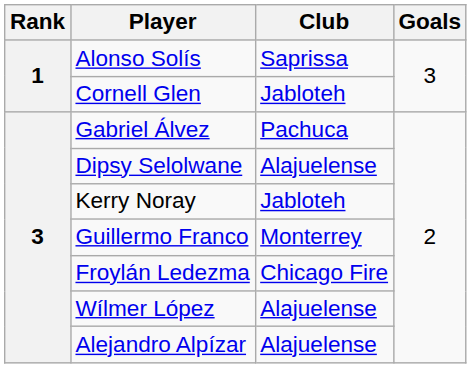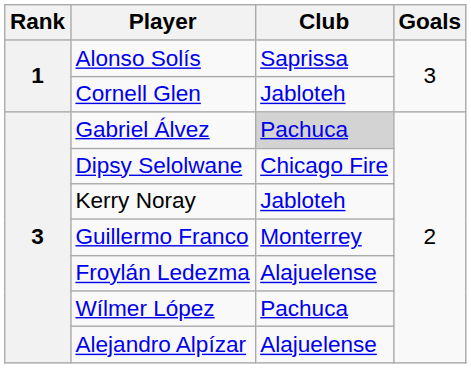 <table class="wikitable">
 <tr>
 <th>Rank</th>
 <th>Player</th>
 <th>Club</th>
 <th>Goals</th>
 </tr>
 <tr>
 <th rowspan="2" align=center>1</th>
 <td> <a href='#'>Alonso Solís</a></td>
 <td> <a href='#'>Saprissa</a></td>
 <td rowspan="2" align=center>3</td>
 </tr>
 <tr>
 <td> <a href='#'>Cornell Glen</a></td>
 <td> <a href='#'>Jabloteh</a></td>
 </tr>
 <tr>
 <th rowspan="7" align=center>3</th>
 <td> <a href='#'>Gabriel Álvez</a></td>
-<td> <a href='#'>Pachuca</a></td>
+<td style="background: lightgrey;"> <a href='#'>Pachuca</a></td>
 <td rowspan="7" align=center>2</td>
 </tr>
 <tr>
 <td> <a href='#'>Dipsy Selolwane</a></td>
-<td> <a href='#'>Alajuelense</a></td>
+<td> <a href='#'>Chicago Fire</a></td>
 </tr>
 <tr>
 <td> Kerry Noray</td>
 <td> <a href='#'>Jabloteh</a></td>
 </tr>
 <tr>
 <td> <a href='#'>Guillermo Franco</a></td>
 <td> <a href='#'>Monterrey</a></td>
 </tr>
 <tr>
 <td> <a href='#'>Froylán Ledezma</a></td>
-<td> <a href='#'>Chicago Fire</a></td>
+<td> <a href='#'>Alajuelense</a></td>
 </tr>
 <tr>
 <td> <a href='#'>Wílmer López</a></td>
-<td> <a href='#'>Alajuelense</a></td>
+<td> <a href='#'>Pachuca</a></td>
 </tr>
 <tr>
 <td> <a href='#'>Alejandro Alpízar</a></td>
 <td> <a href='#'>Alajuelense</a></td>
 </tr>
 </table>
